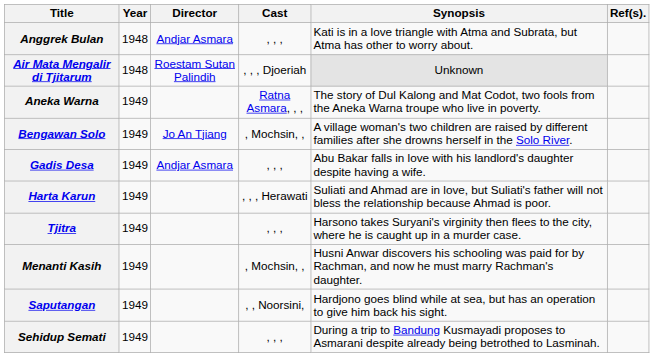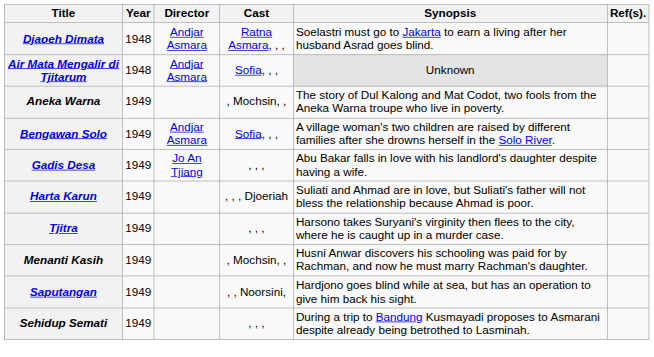 <table class="wikitable plainrowheaders sortable" style="width: 100%; text-align: center;">
 <tr>
 <th scope="col">Title</th>
 <th scope="col">Year</th>
 <th scope="col">Director</th>
 <th scope="col">Cast</th>
 <th scope="col" class="unsortable">Synopsis</th>
 <th scope="col" class="unsortable">Ref(s).</th>
 </tr>
 <tr>
-<th scope="row"><em>Anggrek Bulan</em></th>
+<th scope="row"><em><a href='#'>Djaoeh Dimata</a></em></th>
 <td>1948</td>
 <td><a href='#'>Andjar Asmara</a></td>
-<td>, , , </td>
-<td align="left">Kati is in a love triangle with Atma and Subrata, but Atma has other to worry about.</td>
+<td><a href='#'>Ratna Asmara</a>, , , </td>
+<td align="left">Soelastri must go to <a href='#'>Jakarta</a> to earn a living after her husband Asrad goes blind.</td>
 <td></td>
 </tr>
 <tr>
 <th scope="row"><em><a href='#'>Air Mata Mengalir di Tjitarum</a></em></th>
 <td>1948</td>
-<td><a href='#'>Roestam Sutan Palindih</a></td>
-<td>, , , Djoeriah</td>
+<td><a href='#'>Andjar Asmara</a></td>
+<td><a href='#'>Sofia</a>, , , </td>
 <td style="background: #E4E4E4; color: black; text-align=left">Unknown</td>
 <td></td>
 </tr>
 <tr>
 <th scope="row"><em>Aneka Warna</em></th>
 <td>1949</td>
 <td></td>
-<td><a href='#'>Ratna Asmara</a>, , , </td>
+<td>, Mochsin, , </td>
 <td align="left">The story of Dul Kalong and Mat Codot, two fools from the Aneka Warna troupe who live in poverty.</td>
 <td></td>
 </tr>
 <tr>
 <th scope="row"><em><a href='#'>Bengawan Solo</a></em></th>
 <td>1949</td>
-<td><a href='#'>Jo An Tjiang</a></td>
-<td>, Mochsin, , </td>
+<td><a href='#'>Andjar Asmara</a></td>
+<td><a href='#'>Sofia</a>, , , </td>
 <td align="left">A village woman's two children are raised by different families after she drowns herself in the <a href='#'>Solo River</a>.</td>
 <td></td>
 </tr>
 <tr>
 <th scope="row"><em><a href='#'>Gadis Desa</a></em></th>
 <td>1949</td>
-<td><a href='#'>Andjar Asmara</a></td>
+<td><a href='#'>Jo An Tjiang</a></td>
 <td>, , , </td>
 <td align="left">Abu Bakar falls in love with his landlord's daughter despite having a wife.</td>
 <td></td>
 </tr>
 <tr>
 <th scope="row"><em><a href='#'>Harta Karun</a></em></th>
 <td>1949</td>
 <td></td>
-<td>, , , Herawati</td>
+<td>, , , Djoeriah</td>
 <td align="left">Suliati and Ahmad are in love, but Suliati's father will not bless the relationship because Ahmad is poor.</td>
 <td></td>
 </tr>
 <tr>
 <th scope="row"><em><a href='#'>Tjitra</a></em></th>
 <td>1949</td>
 <td></td>
 <td>, , , </td>
 <td align="left">Harsono takes Suryani's virginity then flees to the city, where he is caught up in a murder case.</td>
 <td></td>
 </tr>
 <tr>
 <th scope="row"><em>Menanti Kasih</em></th>
 <td>1949</td>
 <td></td>
 <td>, Mochsin, , </td>
 <td align="left">Husni Anwar discovers his schooling was paid for by Rachman, and now he must marry Rachman's daughter.</td>
 <td></td>
 </tr>
 <tr>
 <th scope="row"><em><a href='#'>Saputangan</a></em></th>
 <td>1949</td>
 <td></td>
 <td>, , Noorsini, </td>
 <td align="left">Hardjono goes blind while at sea, but has an operation to give him back his sight.</td>
 <td></td>
 </tr>
 <tr>
 <th scope="row"><em>Sehidup Semati</em></th>
 <td>1949</td>
 <td></td>
 <td>, , , </td>
 <td align="left">During a trip to <a href='#'>Bandung</a> Kusmayadi proposes to Asmarani despite already being betrothed to Lasminah.</td>
 <td></td>
 </tr>
 </table>
